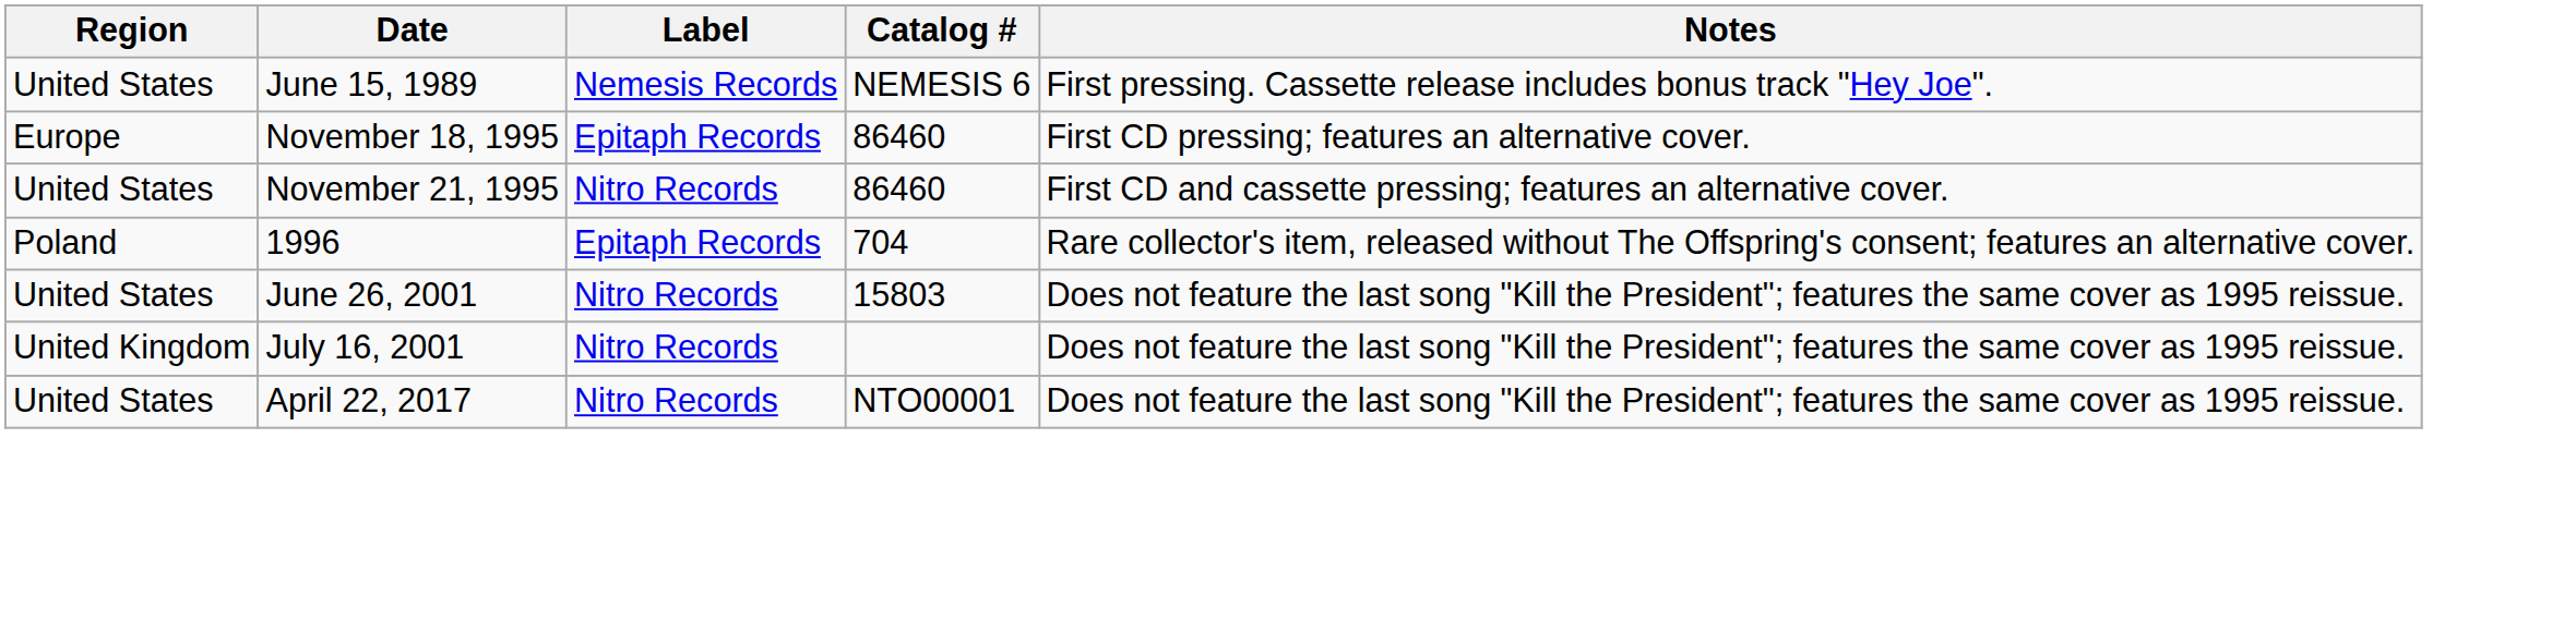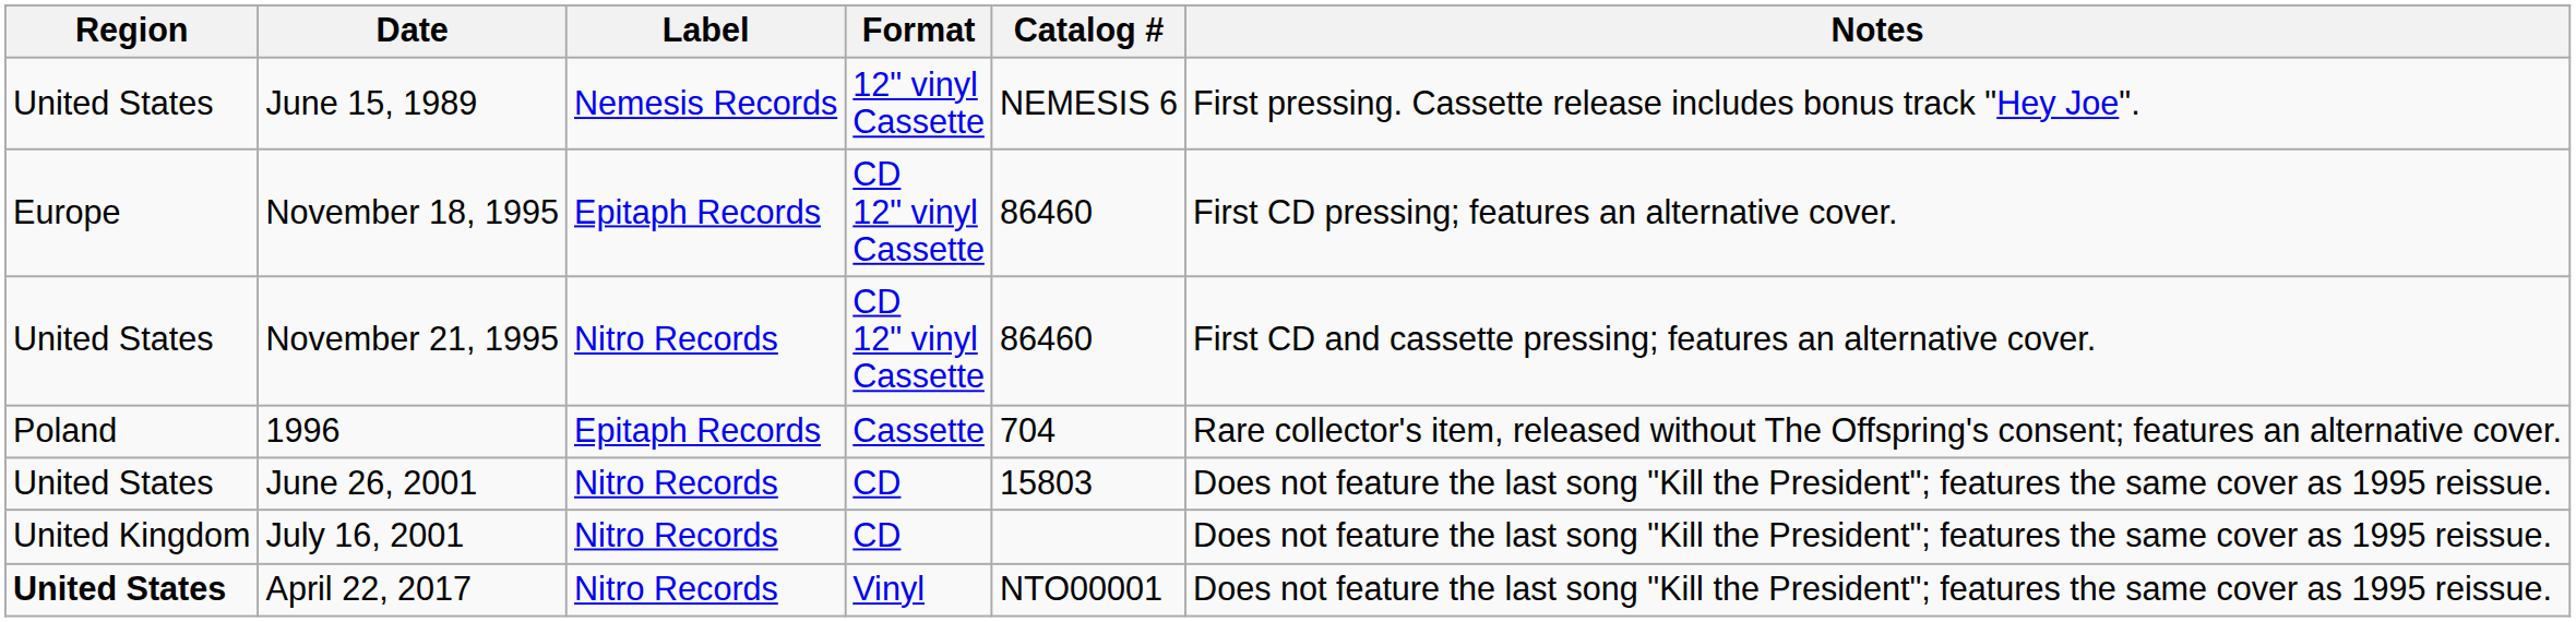 <table class="wikitable">
 <tr>
 <th>Region</th>
 <th>Date</th>
 <th>Label</th>
+<th>Format</th>
 <th>Catalog #</th>
 <th>Notes</th>
 </tr>
 <tr>
 <td>United States</td>
 <td>June 15, 1989</td>
 <td><a href='#'>Nemesis Records</a></td>
+<td><a href='#'>12" vinyl</a><br><a href='#'>Cassette</a></td>
 <td>NEMESIS 6</td>
 <td>First pressing. Cassette release includes bonus track "<a href='#'>Hey Joe</a>".</td>
 </tr>
 <tr>
 <td>Europe</td>
 <td>November 18, 1995</td>
 <td><a href='#'>Epitaph Records</a></td>
+<td><a href='#'>CD</a><br><a href='#'>12" vinyl</a><br><a href='#'>Cassette</a></td>
 <td>86460</td>
 <td>First CD pressing; features an alternative cover.</td>
 </tr>
 <tr>
 <td>United States</td>
 <td>November 21, 1995</td>
 <td><a href='#'>Nitro Records</a></td>
+<td><a href='#'>CD</a><br><a href='#'>12" vinyl</a><br><a href='#'>Cassette</a></td>
 <td>86460</td>
 <td>First CD and cassette pressing; features an alternative cover.</td>
 </tr>
 <tr>
 <td>Poland</td>
 <td>1996</td>
 <td><a href='#'>Epitaph Records</a></td>
+<td><a href='#'>Cassette</a></td>
 <td>704</td>
 <td>Rare collector's item, released without The Offspring's consent; features an alternative cover.</td>
 </tr>
 <tr>
 <td>United States</td>
 <td>June 26, 2001</td>
 <td><a href='#'>Nitro Records</a></td>
+<td><a href='#'>CD</a></td>
 <td>15803</td>
 <td>Does not feature the last song "Kill the President"; features the same cover as 1995 reissue.</td>
 </tr>
 <tr>
 <td>United Kingdom</td>
 <td>July 16, 2001</td>
 <td><a href='#'>Nitro Records</a></td>
+<td><a href='#'>CD</a></td>
 <td></td>
 <td>Does not feature the last song "Kill the President"; features the same cover as 1995 reissue.</td>
 </tr>
 <tr>
-<td>United States</td>
+<td><strong>United States</strong></td>
 <td>April 22, 2017</td>
 <td><a href='#'>Nitro Records</a></td>
+<td><a href='#'>Vinyl</a></td>
 <td>NTO00001</td>
 <td>Does not feature the last song "Kill the President"; features the same cover as 1995 reissue.</td>
 </tr>
 </table>
